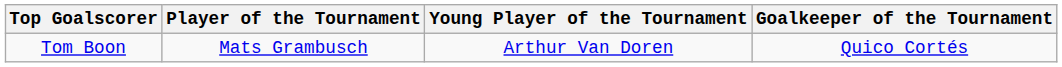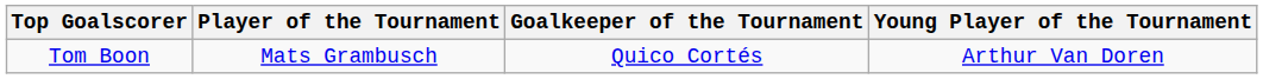 <table class=wikitable style="margin:auto; text-align:center">
 <tr>
 <th>Top Goalscorer</th>
 <th>Player of the Tournament</th>
+<th>Goalkeeper of the Tournament</th>
 <th>Young Player of the Tournament</th>
-<th>Goalkeeper of the Tournament</th>
 </tr>
 <tr>
 <td> <a href='#'>Tom Boon</a></td>
 <td> <a href='#'>Mats Grambusch</a></td>
+<td> <a href='#'>Quico Cortés</a></td>
 <td> <a href='#'>Arthur Van Doren</a></td>
-<td> <a href='#'>Quico Cortés</a></td>
 </tr>
 </table>
